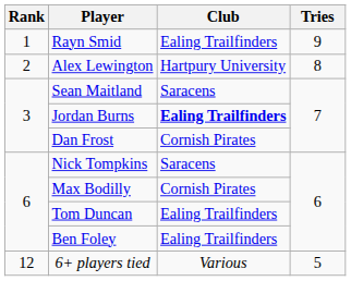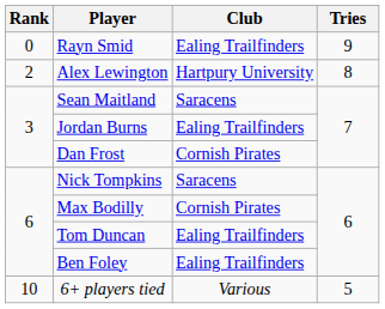 <table class="wikitable" style="text-align:center">
 <tr>
 <th>Rank</th>
 <th>Player</th>
 <th>Club</th>
 <th style="width:50px;">Tries</th>
 </tr>
 <tr>
-<td>1</td>
+<td>0</td>
 <td align=left> <a href='#'>Rayn Smid</a></td>
 <td align=left><a href='#'>Ealing Trailfinders</a></td>
 <td>9</td>
 </tr>
 <tr>
 <td>2</td>
 <td align=left> <a href='#'>Alex Lewington</a></td>
 <td align=left><a href='#'>Hartpury University</a></td>
 <td>8</td>
 </tr>
 <tr>
 <td rowspan=3>3</td>
 <td align=left> <a href='#'>Sean Maitland</a></td>
 <td align=left><a href='#'>Saracens</a></td>
 <td rowspan=3>7</td>
 </tr>
 <tr>
 <td align=left> <a href='#'>Jordan Burns</a></td>
-<td align=left><strong><a href='#'>Ealing Trailfinders</a></strong></td>
+<td align=left><a href='#'>Ealing Trailfinders</a></td>
 </tr>
 <tr>
 <td align=left> <a href='#'>Dan Frost</a></td>
 <td align=left><a href='#'>Cornish Pirates</a></td>
 </tr>
 <tr>
 <td rowspan=4>6</td>
 <td align=left> <a href='#'>Nick Tompkins</a></td>
 <td align=left><a href='#'>Saracens</a></td>
 <td rowspan=4>6</td>
 </tr>
 <tr>
 <td align=left> <a href='#'>Max Bodilly</a></td>
 <td align=left><a href='#'>Cornish Pirates</a></td>
 </tr>
 <tr>
 <td align=left> <a href='#'>Tom Duncan</a></td>
 <td align=left><a href='#'>Ealing Trailfinders</a></td>
 </tr>
 <tr>
 <td align=left> <a href='#'>Ben Foley</a></td>
 <td align=left><a href='#'>Ealing Trailfinders</a></td>
 </tr>
 <tr>
-<td>12</td>
+<td>10</td>
 <td align=center><em>6+ players tied</em></td>
 <td align=center><em>Various</em></td>
 <td>5</td>
 </tr>
 </table>
